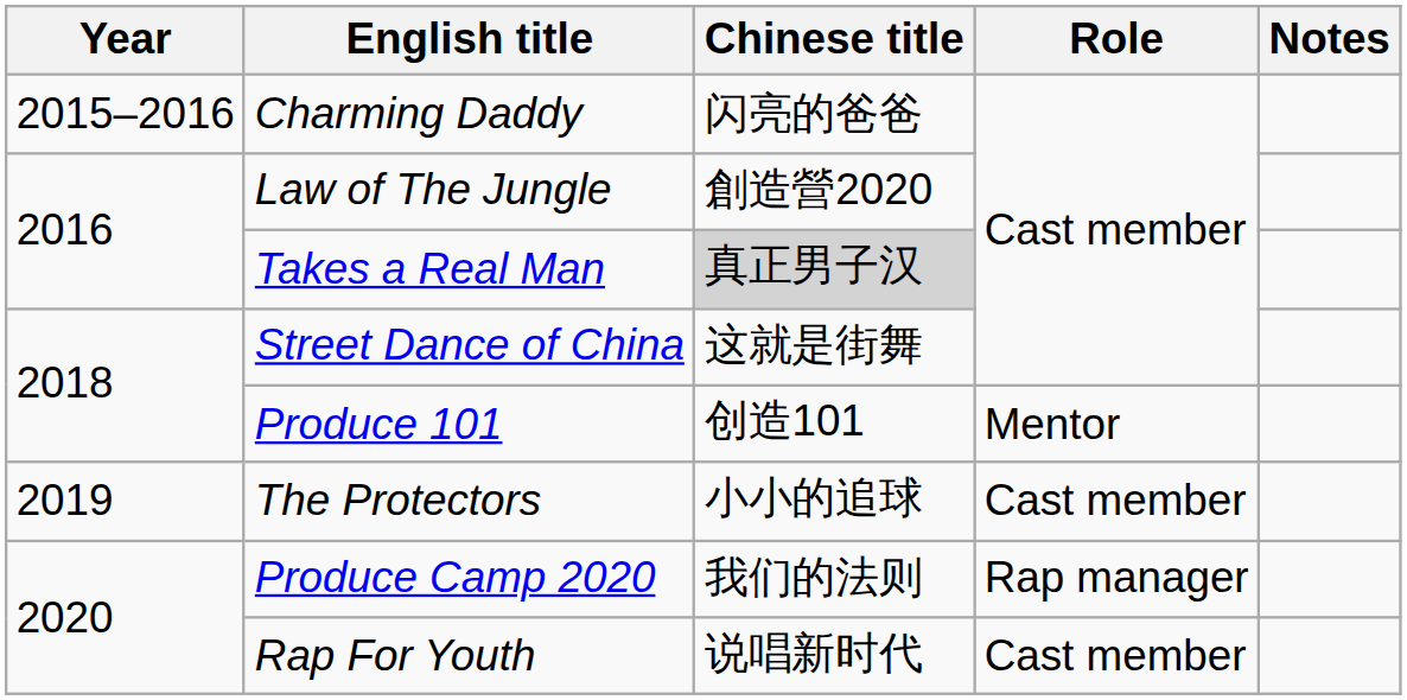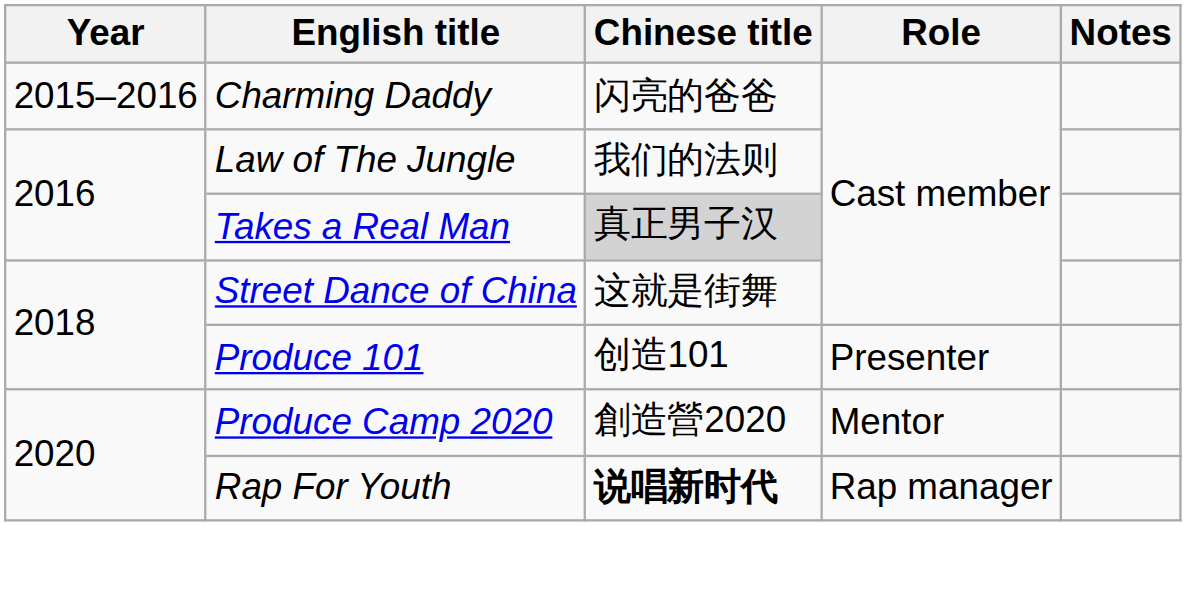 <table class="wikitable">
 <tr>
 <th>Year</th>
 <th>English title</th>
 <th>Chinese title</th>
 <th>Role</th>
 <th>Notes</th>
 </tr>
 <tr>
 <td>2015–2016</td>
 <td><em>Charming Daddy</em></td>
 <td>闪亮的爸爸</td>
 <td rowspan="4">Cast member</td>
 <td></td>
 </tr>
 <tr>
 <td rowspan="2">2016</td>
 <td><em>Law of The Jungle</em></td>
-<td>創造營2020</td>
+<td>我们的法则</td>
 <td></td>
 </tr>
 <tr>
 <td><em><a href='#'>Takes a Real Man</a></em></td>
 <td style="background: lightgrey;">真正男子汉</td>
 <td></td>
 </tr>
 <tr>
 <td rowspan=2>2018</td>
 <td><em><a href='#'>Street Dance of China</a></em></td>
 <td>这就是街舞</td>
 <td></td>
 </tr>
 <tr>
 <td><em><a href='#'>Produce 101</a></em></td>
 <td>创造101</td>
-<td>Mentor</td>
-<td></td>
-</tr>
-<tr>
-<td>2019</td>
-<td><em>The Protectors</em></td>
-<td>小小的追球</td>
-<td>Cast member</td>
+<td>Presenter</td>
 <td></td>
 </tr>
 <tr>
 <td rowspan="2">2020</td>
 <td><em><a href='#'>Produce Camp 2020</a></em></td>
-<td>我们的法则</td>
-<td>Rap manager</td>
+<td>創造營2020</td>
+<td>Mentor</td>
 <td></td>
 </tr>
 <tr>
 <td><em>Rap For Youth</em></td>
-<td>说唱新时代</td>
-<td>Cast member</td>
+<td><strong>说唱新时代</strong></td>
+<td>Rap manager</td>
 <td></td>
 </tr>
 </table>
